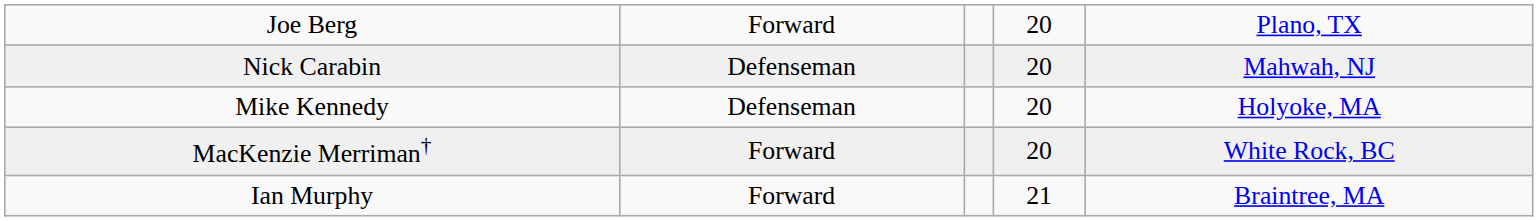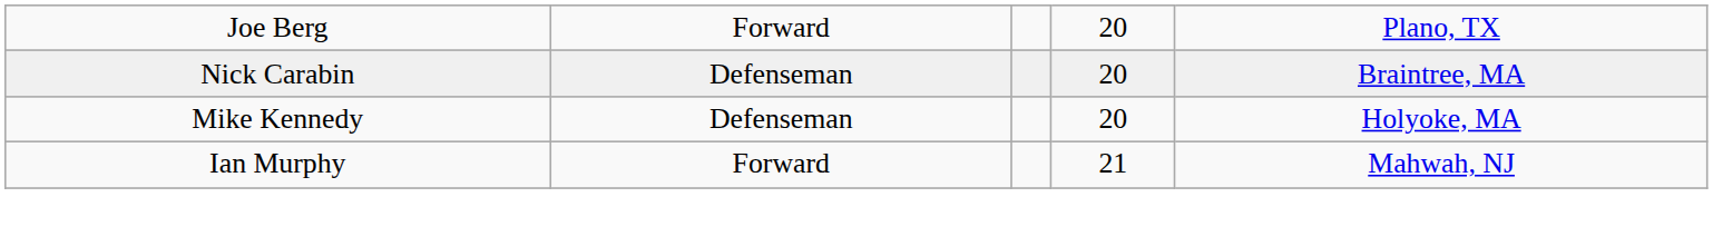 <table class="wikitable" width="60%">
 <tr align="center" bgcolor="">
 <td>Joe Berg</td>
 <td>Forward</td>
 <td></td>
 <td>20</td>
 <td><a href='#'>Plano, TX</a></td>
 </tr>
 <tr align="center" bgcolor="f0f0f0">
 <td>Nick Carabin</td>
 <td>Defenseman</td>
 <td></td>
 <td>20</td>
-<td><a href='#'>Mahwah, NJ</a></td>
+<td><a href='#'>Braintree, MA</a></td>
 </tr>
 <tr align="center" bgcolor="">
 <td>Mike Kennedy</td>
 <td>Defenseman</td>
 <td></td>
 <td>20</td>
 <td><a href='#'>Holyoke, MA</a></td>
 </tr>
-<tr align="center" bgcolor="f0f0f0">
-<td>MacKenzie Merriman<sup>†</sup></td>
-<td>Forward</td>
-<td></td>
-<td>20</td>
-<td><a href='#'>White Rock, BC</a></td>
-</tr>
 <tr align="center" bgcolor="">
 <td>Ian Murphy</td>
 <td>Forward</td>
 <td></td>
 <td>21</td>
-<td><a href='#'>Braintree, MA</a></td>
+<td><a href='#'>Mahwah, NJ</a></td>
 </tr>
 </table>
